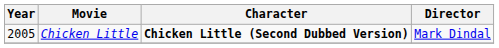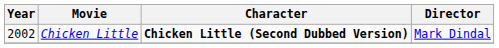 <table class="wikitable" style="font-size: 90%;">
 <tr>
 <th>Year</th>
 <th>Movie</th>
 <th>Character</th>
 <th>Director</th>
 </tr>
 <tr>
-<td>2005</td>
+<td>2002</td>
 <td><em><a href='#'>Chicken Little</a></em></td>
 <td><strong>Chicken Little (Second Dubbed Version)</strong></td>
 <td><a href='#'>Mark Dindal</a></td>
 </tr>
 <tr>
 </tr>
 </table>
